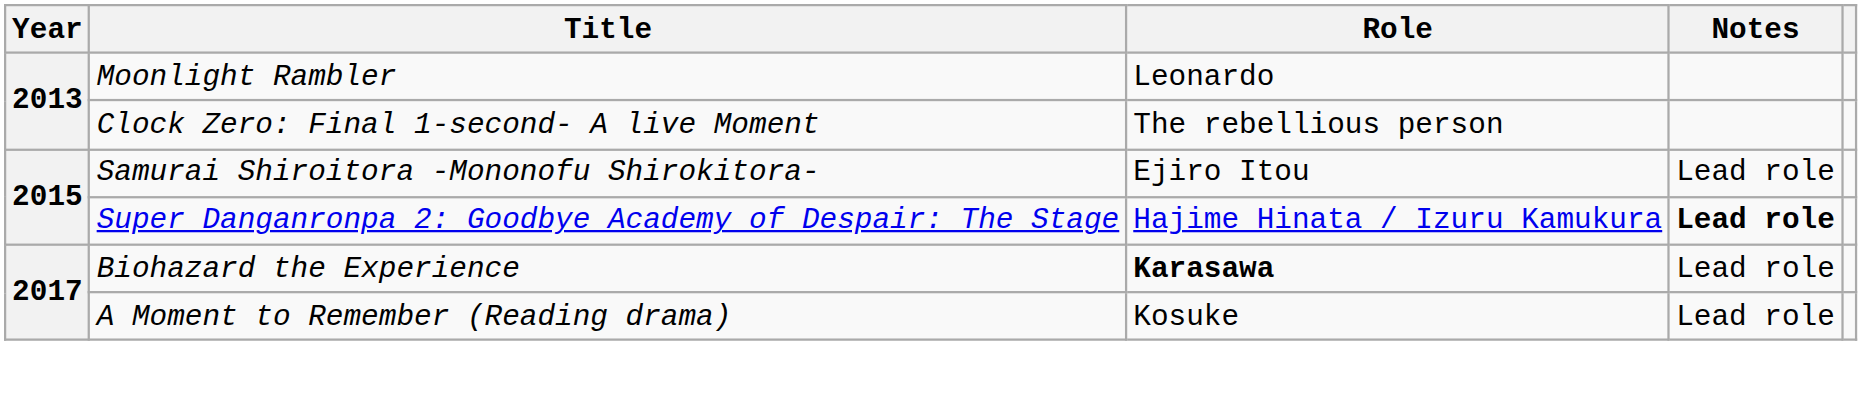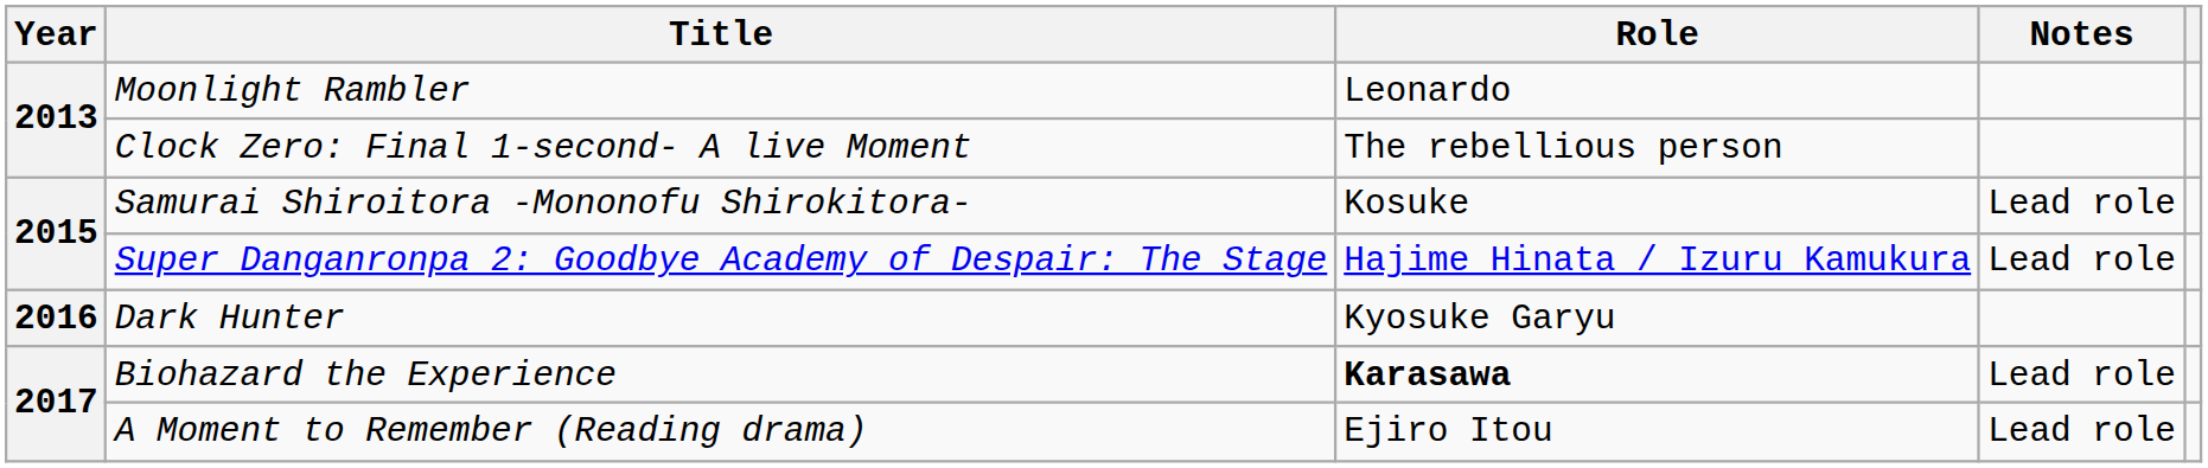 <table class="wikitable plainrowheaders sortable">
 <tr>
 <th scope="col">Year</th>
 <th scope="col">Title</th>
 <th scope="col">Role</th>
 <th scope="col" class="unsortable">Notes</th>
 <th scope="col" class="unsortable"></th>
 </tr>
 <tr>
 <th scope="row" rowspan=2>2013</th>
 <td><em>Moonlight Rambler</em></td>
 <td>Leonardo</td>
 <td></td>
 <td style="text-align:center"></td>
 </tr>
 <tr>
 <td><em>Clock Zero: Final 1-second- A live Moment</em></td>
 <td>The rebellious person</td>
 <td></td>
 <td style="text-align:center"></td>
 </tr>
 <tr>
 <th scope="row" rowspan=2>2015</th>
 <td><em>Samurai Shiroitora -Mononofu Shirokitora-</em></td>
-<td>Ejiro Itou</td>
+<td>Kosuke</td>
 <td>Lead role</td>
 <td style="text-align:center"></td>
 </tr>
 <tr>
 <td><a href='#'><em>Super Danganronpa 2: Goodbye Academy of Despair: The Stage</em></a></td>
 <td><a href='#'>Hajime Hinata / Izuru Kamukura</a></td>
-<td><strong>Lead role</strong></td>
+<td>Lead role</td>
+<td style="text-align:center"></td>
+</tr>
+<tr>
+<th scope="row">2016</th>
+<td><em>Dark Hunter</em></td>
+<td>Kyosuke Garyu</td>
+<td></td>
 <td style="text-align:center"></td>
 </tr>
 <tr>
 <th scope="row" rowspan="2">2017</th>
 <td><em>Biohazard the Experience</em></td>
 <td><strong>Karasawa</strong></td>
 <td>Lead role</td>
 <td style="text-align:center"></td>
 </tr>
 <tr>
 <td><em>A Moment to Remember (Reading drama)</em></td>
-<td>Kosuke</td>
+<td>Ejiro Itou</td>
 <td>Lead role</td>
 <td style="text-align:center"></td>
 </tr>
 </table>
